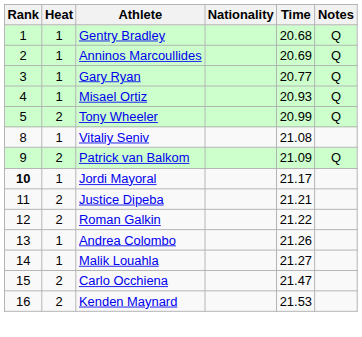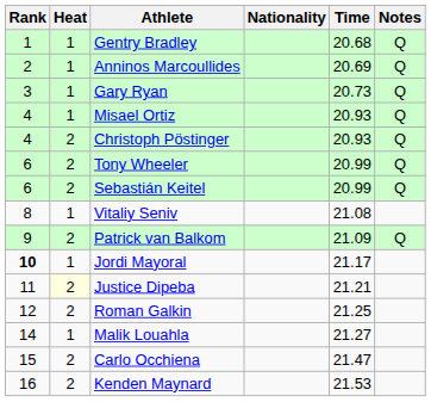 <table class="wikitable sortable" style="text-align:center;font-size:95%">
 <tr>
 <th>Rank</th>
 <th>Heat</th>
 <th>Athlete</th>
 <th>Nationality</th>
 <th>Time</th>
 <th>Notes</th>
 </tr>
 <tr bgcolor=ccffcc>
 <td>1</td>
 <td>1</td>
 <td align="left"><a href='#'>Gentry Bradley</a></td>
 <td align=left></td>
 <td>20.68</td>
 <td>Q</td>
 </tr>
 <tr bgcolor=ccffcc>
 <td>2</td>
 <td>1</td>
 <td align="left"><a href='#'>Anninos Marcoullides</a></td>
 <td align=left></td>
 <td>20.69</td>
 <td>Q</td>
 </tr>
 <tr bgcolor=ccffcc>
 <td>3</td>
 <td>1</td>
 <td align="left"><a href='#'>Gary Ryan</a></td>
 <td align=left></td>
-<td>20.77</td>
+<td>20.73</td>
 <td>Q</td>
 </tr>
 <tr bgcolor=ccffcc>
 <td>4</td>
 <td>1</td>
 <td align="left"><a href='#'>Misael Ortiz</a></td>
 <td align=left></td>
 <td>20.93</td>
 <td>Q</td>
 </tr>
 <tr bgcolor=ccffcc>
-<td>5</td>
+<td>4</td>
+<td>2</td>
+<td align="left"><a href='#'>Christoph Pöstinger</a></td>
+<td align=left></td>
+<td>20.93</td>
+<td>Q</td>
+</tr>
+<tr bgcolor=ccffcc>
+<td>6</td>
 <td>2</td>
 <td align="left"><a href='#'>Tony Wheeler</a></td>
+<td align=left></td>
+<td>20.99</td>
+<td>Q</td>
+</tr>
+<tr bgcolor=ccffcc>
+<td>6</td>
+<td>2</td>
+<td align="left"><a href='#'>Sebastián Keitel</a></td>
 <td align=left></td>
 <td>20.99</td>
 <td>Q</td>
 </tr>
 <tr>
 <td>8</td>
 <td>1</td>
 <td align="left"><a href='#'>Vitaliy Seniv</a></td>
 <td align=left></td>
 <td>21.08</td>
 <td></td>
 </tr>
 <tr bgcolor=ccffcc>
 <td>9</td>
 <td>2</td>
 <td align="left"><a href='#'>Patrick van Balkom</a></td>
 <td align=left></td>
 <td>21.09</td>
 <td>Q</td>
 </tr>
 <tr>
 <td><strong>10</strong></td>
 <td>1</td>
 <td align="left"><a href='#'>Jordi Mayoral</a></td>
 <td align=left></td>
 <td>21.17</td>
 <td></td>
 </tr>
 <tr>
 <td>11</td>
-<td>2</td>
+<td style="background: lightyellow;">2</td>
 <td align="left"><a href='#'>Justice Dipeba</a></td>
 <td align=left></td>
 <td>21.21</td>
 <td></td>
 </tr>
 <tr>
 <td>12</td>
 <td>2</td>
 <td align="left"><a href='#'>Roman Galkin</a></td>
 <td align=left></td>
-<td>21.22</td>
-<td></td>
-</tr>
-<tr>
-<td>13</td>
-<td>1</td>
-<td align="left"><a href='#'>Andrea Colombo</a></td>
-<td align=left></td>
-<td>21.26</td>
+<td>21.25</td>
 <td></td>
 </tr>
 <tr>
 <td>14</td>
 <td>1</td>
 <td align="left"><a href='#'>Malik Louahla</a></td>
 <td align=left></td>
 <td>21.27</td>
 <td></td>
 </tr>
 <tr>
 <td>15</td>
 <td>2</td>
 <td align="left"><a href='#'>Carlo Occhiena</a></td>
 <td align=left></td>
 <td>21.47</td>
 <td></td>
 </tr>
 <tr>
 <td>16</td>
 <td>2</td>
 <td align="left"><a href='#'>Kenden Maynard</a></td>
 <td align=left></td>
 <td>21.53</td>
 <td></td>
 </tr>
 </table>
